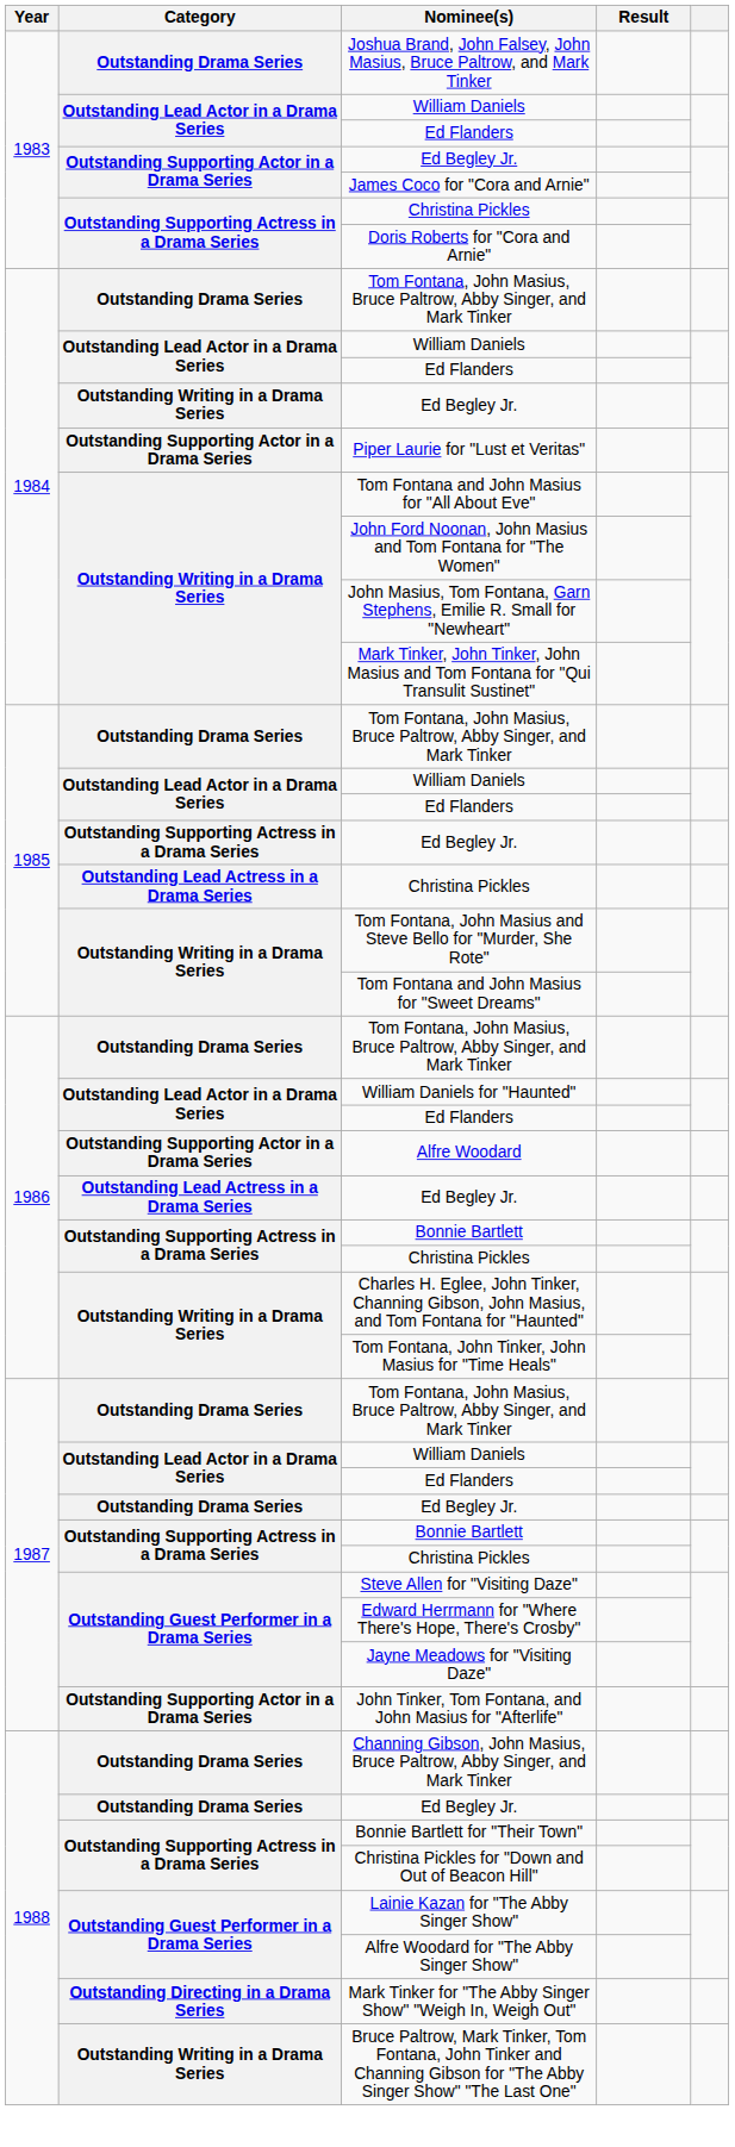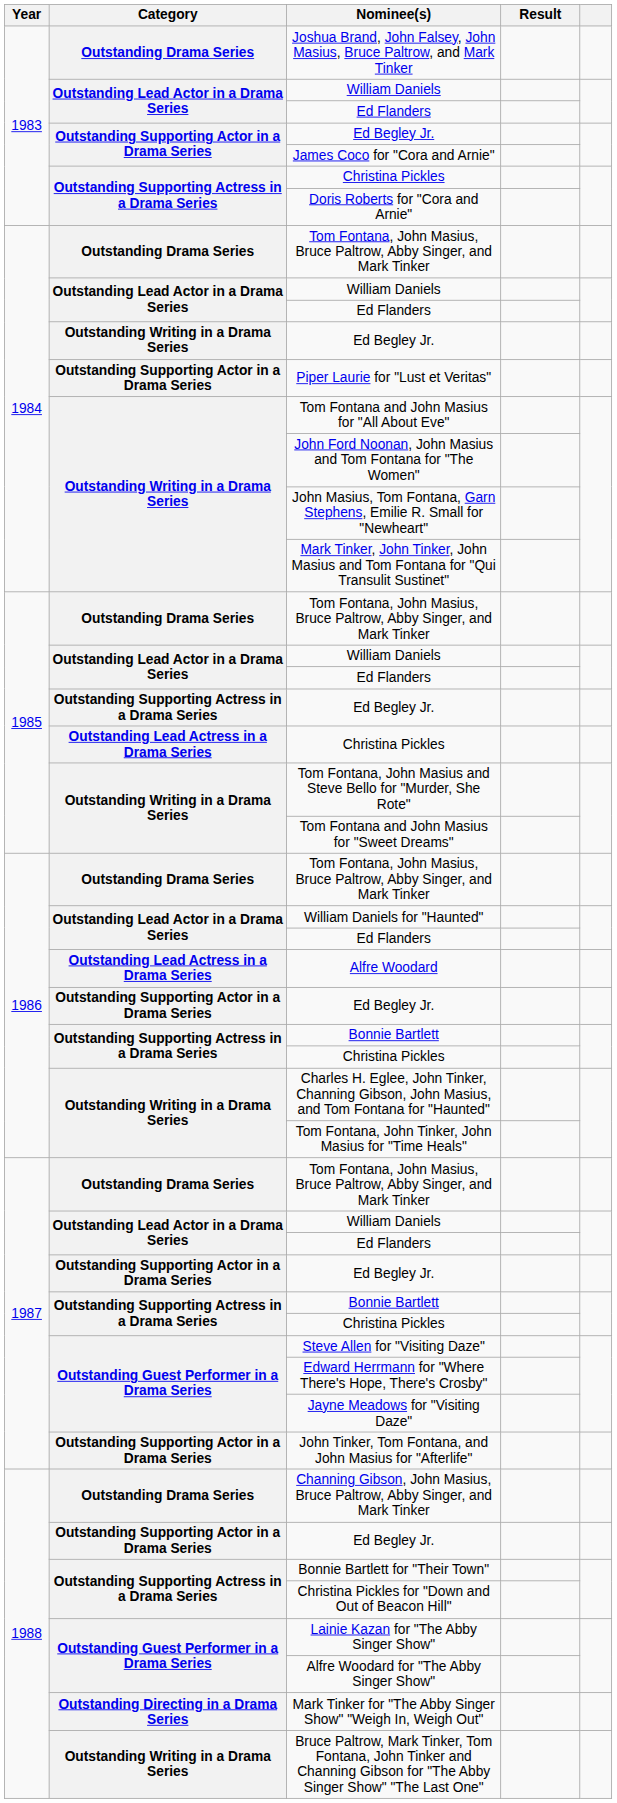 <table class="wikitable plainrowheaders" style="text-align:center" width=80%>
 <tr>
 <th scope="col" width="4%">Year</th>
 <th scope="col" width="30%">Category</th>
 <th scope="col" width="27%">Nominee(s)</th>
 <th scope="col" width="10%">Result</th>
 <th scope="col" width="4%"></th>
 </tr>
 <tr>
 <td rowspan="7"><a href='#'>1983</a></td>
 <th scope="row" style="text-align:center"><a href='#'>Outstanding Drama Series</a></th>
 <td><a href='#'>Joshua Brand</a>, <a href='#'>John Falsey</a>, <a href='#'>John Masius</a>, <a href='#'>Bruce Paltrow</a>, and <a href='#'>Mark Tinker</a></td>
 <td></td>
 <td></td>
 </tr>
 <tr>
 <th scope="row" style="text-align:center" rowspan="2"><a href='#'>Outstanding Lead Actor in a Drama Series</a></th>
 <td><a href='#'>William Daniels</a></td>
 <td></td>
 <td rowspan="2"></td>
 </tr>
 <tr>
 <td><a href='#'>Ed Flanders</a></td>
 <td></td>
 </tr>
 <tr>
 <th scope="row" style="text-align:center" rowspan="2"><a href='#'>Outstanding Supporting Actor in a Drama Series</a></th>
 <td><a href='#'>Ed Begley Jr.</a></td>
 <td></td>
 <td rowspan="2"></td>
 </tr>
 <tr>
 <td><a href='#'>James Coco</a>  for "Cora and Arnie"</td>
 <td></td>
 </tr>
 <tr>
 <th scope="row" style="text-align:center" rowspan="2"><a href='#'>Outstanding Supporting Actress in a Drama Series</a></th>
 <td><a href='#'>Christina Pickles</a> </td>
 <td></td>
 <td rowspan="2"></td>
 </tr>
 <tr>
 <td><a href='#'>Doris Roberts</a>  for "Cora and Arnie"</td>
 <td></td>
 </tr>
 <tr>
 <td rowspan="9"><a href='#'>1984</a></td>
 <th scope="row" style="text-align:center">Outstanding Drama Series</th>
 <td><a href='#'>Tom Fontana</a>, John Masius, Bruce Paltrow, Abby Singer, and Mark Tinker</td>
 <td></td>
 <td></td>
 </tr>
 <tr>
 <th scope="row" style="text-align:center" rowspan="2">Outstanding Lead Actor in a Drama Series</th>
 <td>William Daniels</td>
 <td></td>
 <td rowspan="2"></td>
 </tr>
 <tr>
 <td>Ed Flanders</td>
 <td></td>
 </tr>
 <tr>
 <th scope="row" style="text-align:center">Outstanding Writing in a Drama Series</th>
 <td>Ed Begley Jr.</td>
 <td></td>
 <td></td>
 </tr>
 <tr>
 <th scope="row" style="text-align:center">Outstanding Supporting Actor in a Drama Series</th>
 <td><a href='#'>Piper Laurie</a>  for "Lust et Veritas"</td>
 <td></td>
 <td></td>
 </tr>
 <tr>
 <th scope="row" style="text-align:center" rowspan="4"><a href='#'>Outstanding Writing in a Drama Series</a></th>
 <td>Tom Fontana and John Masius for "All About Eve"</td>
 <td></td>
 <td rowspan="4"></td>
 </tr>
 <tr>
 <td><a href='#'>John Ford Noonan</a>, John Masius and Tom Fontana for "The Women"</td>
 <td></td>
 </tr>
 <tr>
 <td>John Masius, Tom Fontana, <a href='#'>Garn Stephens</a>, Emilie R. Small for "Newheart"</td>
 <td></td>
 </tr>
 <tr>
 <td><a href='#'>Mark Tinker</a>, <a href='#'>John Tinker</a>, John Masius and Tom Fontana for "Qui Transulit Sustinet"</td>
 <td></td>
 </tr>
 <tr>
 <td rowspan="7"><a href='#'>1985</a></td>
 <th scope="row" style="text-align:center">Outstanding Drama Series</th>
 <td>Tom Fontana, John Masius, Bruce Paltrow, Abby Singer, and Mark Tinker</td>
 <td></td>
 <td></td>
 </tr>
 <tr>
 <th scope="row" style="text-align:center" rowspan="2">Outstanding Lead Actor in a Drama Series</th>
 <td>William Daniels</td>
 <td></td>
 <td rowspan="2"></td>
 </tr>
 <tr>
 <td>Ed Flanders</td>
 <td></td>
 </tr>
 <tr>
 <th scope="row" style="text-align:center">Outstanding Supporting Actress in a Drama Series</th>
 <td>Ed Begley Jr.</td>
 <td></td>
 <td></td>
 </tr>
 <tr>
 <th scope="row" style="text-align:center"><a href='#'>Outstanding Lead Actress in a Drama Series</a></th>
 <td>Christina Pickles</td>
 <td></td>
 <td></td>
 </tr>
 <tr>
 <th scope="row" style="text-align:center" rowspan="2">Outstanding Writing in a Drama Series</th>
 <td>Tom Fontana, John Masius and Steve Bello for "Murder, She Rote"</td>
 <td></td>
 <td rowspan="2"></td>
 </tr>
 <tr>
 <td>Tom Fontana and John Masius for "Sweet Dreams"</td>
 <td></td>
 </tr>
 <tr>
 <td rowspan="9"><a href='#'>1986</a></td>
 <th scope="row" style="text-align:center">Outstanding Drama Series</th>
 <td>Tom Fontana, John Masius, Bruce Paltrow, Abby Singer, and Mark Tinker</td>
 <td></td>
 <td></td>
 </tr>
 <tr>
 <th scope="row" style="text-align:center" rowspan="2">Outstanding Lead Actor in a Drama Series</th>
 <td>William Daniels  for "Haunted"</td>
 <td></td>
 <td rowspan="2"></td>
 </tr>
 <tr>
 <td>Ed Flanders </td>
 <td></td>
 </tr>
 <tr>
-<th scope="row" style="text-align:center">Outstanding Supporting Actor in a Drama Series</th>
+<th scope="row" style="text-align:center"><a href='#'>Outstanding Lead Actress in a Drama Series</a></th>
 <td><a href='#'>Alfre Woodard</a> </td>
 <td></td>
 <td></td>
 </tr>
 <tr>
-<th scope="row" style="text-align:center"><a href='#'>Outstanding Lead Actress in a Drama Series</a></th>
+<th scope="row" style="text-align:center">Outstanding Supporting Actor in a Drama Series</th>
 <td>Ed Begley Jr.</td>
 <td></td>
 <td></td>
 </tr>
 <tr>
 <th scope="row" style="text-align:center" rowspan="2">Outstanding Supporting Actress in a Drama Series</th>
 <td><a href='#'>Bonnie Bartlett</a> </td>
 <td></td>
 <td rowspan="2"></td>
 </tr>
 <tr>
 <td>Christina Pickles</td>
 <td></td>
 </tr>
 <tr>
 <th scope="row" style="text-align:center" rowspan="2">Outstanding Writing in a Drama Series</th>
 <td>Charles H. Eglee, John Tinker, Channing Gibson, John Masius, and Tom Fontana  for "Haunted"</td>
 <td></td>
 <td rowspan="2"></td>
 </tr>
 <tr>
 <td>Tom Fontana, John Tinker, John Masius for "Time Heals"</td>
 <td></td>
 </tr>
 <tr>
 <td rowspan="10"><a href='#'>1987</a></td>
 <th scope="row" style="text-align:center">Outstanding Drama Series</th>
 <td>Tom Fontana, John Masius, Bruce Paltrow, Abby Singer, and Mark Tinker</td>
 <td></td>
 <td></td>
 </tr>
 <tr>
 <th scope="row" style="text-align:center" rowspan="2">Outstanding Lead Actor in a Drama Series</th>
 <td>William Daniels</td>
 <td></td>
 <td rowspan="2"></td>
 </tr>
 <tr>
 <td>Ed Flanders</td>
 <td></td>
 </tr>
 <tr>
-<th scope="row" style="text-align:center">Outstanding Drama Series</th>
+<th scope="row" style="text-align:center">Outstanding Supporting Actor in a Drama Series</th>
 <td>Ed Begley Jr.</td>
 <td></td>
 <td></td>
 </tr>
 <tr>
 <th scope="row" style="text-align:center" rowspan="2">Outstanding Supporting Actress in a Drama Series</th>
 <td><a href='#'>Bonnie Bartlett</a> </td>
 <td></td>
 <td rowspan="2"></td>
 </tr>
 <tr>
 <td>Christina Pickles</td>
 <td></td>
 </tr>
 <tr>
 <th scope="row" style="text-align:center" rowspan="3"><a href='#'>Outstanding Guest Performer in a Drama Series</a></th>
 <td><a href='#'>Steve Allen</a>  for "Visiting Daze"</td>
 <td></td>
 <td rowspan="3"></td>
 </tr>
 <tr>
 <td><a href='#'>Edward Herrmann</a>  for "Where There's Hope, There's Crosby"</td>
 <td></td>
 </tr>
 <tr>
 <td><a href='#'>Jayne Meadows</a>  for "Visiting Daze"</td>
 <td></td>
 </tr>
 <tr>
 <th scope="row" style="text-align:center">Outstanding Supporting Actor in a Drama Series</th>
 <td>John Tinker, Tom Fontana, and John Masius for "Afterlife"</td>
 <td></td>
 <td></td>
 </tr>
 <tr>
 <td rowspan="10"><a href='#'>1988</a></td>
 <th scope="row" style="text-align:center">Outstanding Drama Series</th>
 <td><a href='#'>Channing Gibson</a>, John Masius, Bruce Paltrow, Abby Singer, and Mark Tinker</td>
 <td></td>
 <td></td>
 </tr>
 <tr>
-<th scope="row" style="text-align:center">Outstanding Drama Series</th>
+<th scope="row" style="text-align:center">Outstanding Supporting Actor in a Drama Series</th>
 <td>Ed Begley Jr.</td>
 <td></td>
 <td></td>
 </tr>
 <tr>
 <th scope="row" style="text-align:center" rowspan="2">Outstanding Supporting Actress in a Drama Series</th>
 <td>Bonnie Bartlett for "Their Town"</td>
 <td></td>
 <td rowspan="2"></td>
 </tr>
 <tr>
 <td>Christina Pickles for "Down and Out of Beacon Hill"</td>
 <td></td>
 </tr>
 <tr>
 <th scope="row" style="text-align:center" rowspan="2"><a href='#'>Outstanding Guest Performer in a Drama Series</a></th>
 <td><a href='#'>Lainie Kazan</a>  for "The Abby Singer Show"</td>
 <td></td>
 <td rowspan="2"></td>
 </tr>
 <tr>
 <td>Alfre Woodard for "The Abby Singer Show"</td>
 <td></td>
 </tr>
 <tr>
 <th scope="row" style="text-align:center"><a href='#'>Outstanding Directing in a Drama Series</a></th>
 <td>Mark Tinker for "The Abby Singer Show" "Weigh In, Weigh Out"</td>
 <td></td>
 <td></td>
 </tr>
 <tr>
 <th scope="row" style="text-align:center">Outstanding Writing in a Drama Series</th>
 <td>Bruce Paltrow, Mark Tinker, Tom Fontana, John Tinker and Channing Gibson for "The Abby Singer Show" "The Last One"</td>
 <td></td>
 <td></td>
 </tr>
 </table>
